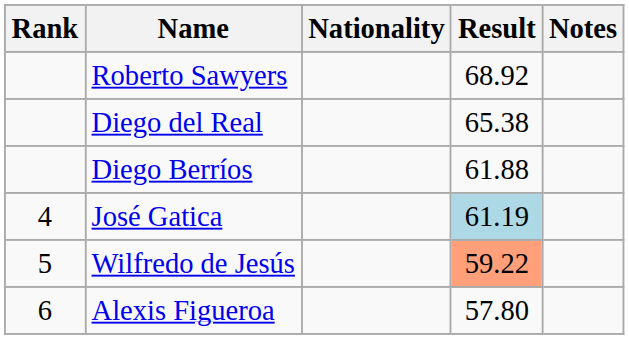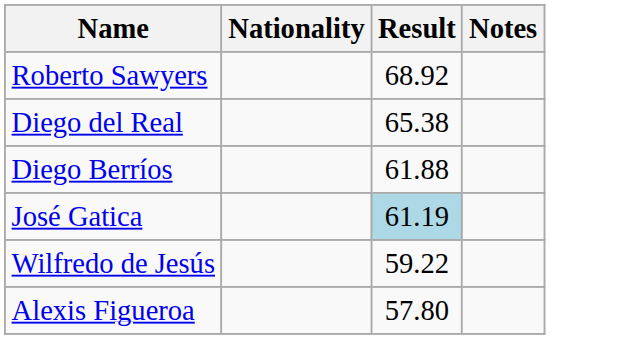 <table class="wikitable sortable" style="text-align:center;font-size:95%">
 <tr>
-<th>Rank</th>
 <th>Name</th>
 <th>Nationality</th>
 <th>Result</th>
 <th>Notes</th>
 </tr>
 <tr>
-<td></td>
 <td align=left><a href='#'>Roberto Sawyers</a></td>
 <td align=left></td>
 <td>68.92</td>
 <td></td>
 </tr>
 <tr>
-<td></td>
 <td align=left><a href='#'>Diego del Real</a></td>
 <td align=left></td>
 <td>65.38</td>
 <td></td>
 </tr>
 <tr>
-<td></td>
 <td align=left><a href='#'>Diego Berríos</a></td>
 <td align=left></td>
 <td>61.88</td>
 <td></td>
 </tr>
 <tr>
-<td>4</td>
 <td align=left><a href='#'>José Gatica</a></td>
 <td align=left></td>
 <td style="background: lightblue;">61.19</td>
 <td></td>
 </tr>
 <tr>
-<td>5</td>
 <td align=left><a href='#'>Wilfredo de Jesús</a></td>
 <td align=left></td>
-<td style="background: lightsalmon;">59.22</td>
+<td>59.22</td>
 <td></td>
 </tr>
 <tr>
-<td>6</td>
 <td align=left><a href='#'>Alexis Figueroa</a></td>
 <td align=left></td>
 <td>57.80</td>
 <td></td>
 </tr>
 </table>
